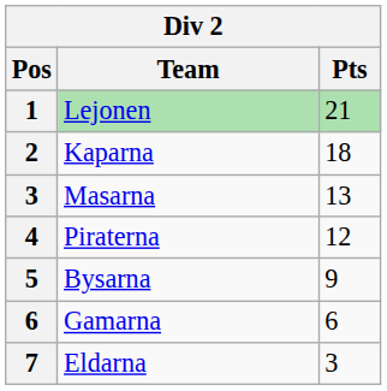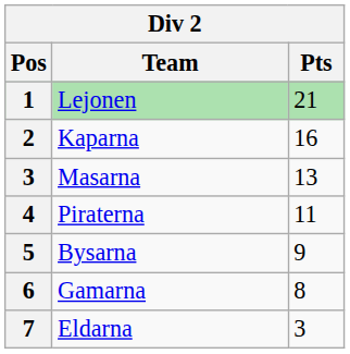 <table class="wikitable">
 <tr>
 <th colspan="3">Div 2</th>
 </tr>
 <tr>
 <th width=20>Pos</th>
 <th width=150>Team</th>
 <th width=30>Pts</th>
 </tr>
 <tr style="background:#ACE1AF;">
 <th>1</th>
 <td><a href='#'>Lejonen</a></td>
 <td>21</td>
 </tr>
 <tr>
 <th>2</th>
 <td><a href='#'>Kaparna</a></td>
-<td>18</td>
+<td>16</td>
 </tr>
 <tr>
 <th>3</th>
 <td><a href='#'>Masarna</a></td>
 <td>13</td>
 </tr>
 <tr>
 <th>4</th>
 <td><a href='#'>Piraterna</a></td>
-<td>12</td>
+<td>11</td>
 </tr>
 <tr>
 <th>5</th>
 <td><a href='#'>Bysarna</a></td>
 <td>9</td>
 </tr>
 <tr>
 <th>6</th>
 <td><a href='#'>Gamarna</a></td>
-<td>6</td>
+<td>8</td>
 </tr>
 <tr>
 <th>7</th>
 <td><a href='#'>Eldarna</a></td>
 <td>3</td>
 </tr>
 </table>
